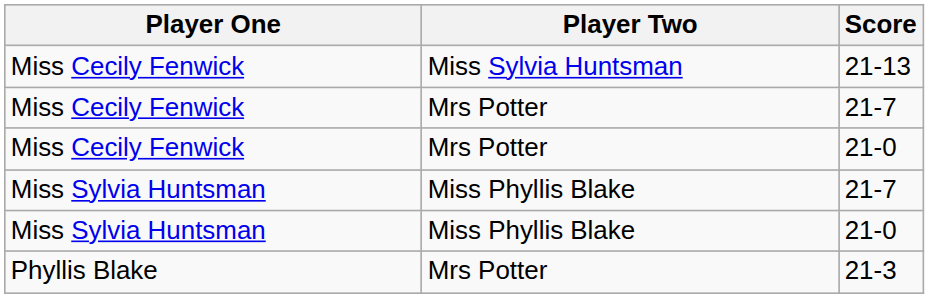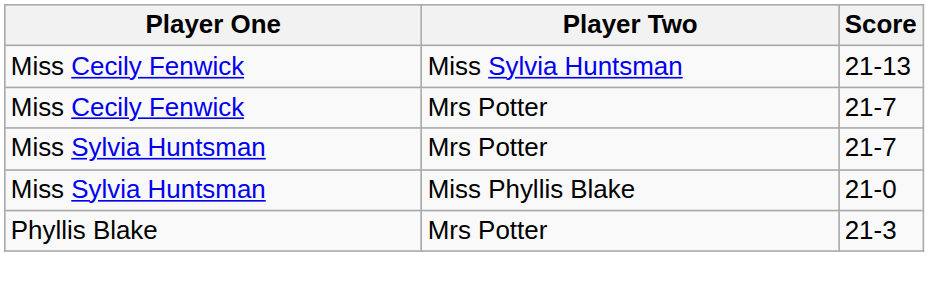 <table class="wikitable">
 <tr>
 <th width=250>Player One</th>
 <th width=250>Player Two</th>
 <th width=30>Score</th>
 </tr>
 <tr>
 <td> Miss <a href='#'>Cecily Fenwick</a></td>
 <td> Miss <a href='#'>Sylvia Huntsman</a></td>
 <td>21-13</td>
 </tr>
 <tr>
 <td> Miss <a href='#'>Cecily Fenwick</a></td>
 <td> Mrs Potter</td>
 <td>21-7</td>
 </tr>
 <tr>
-<td> Miss <a href='#'>Cecily Fenwick</a></td>
+<td> Miss <a href='#'>Sylvia Huntsman</a></td>
 <td> Mrs Potter</td>
-<td>21-0</td>
-</tr>
-<tr>
-<td> Miss <a href='#'>Sylvia Huntsman</a></td>
-<td> Miss Phyllis Blake</td>
 <td>21-7</td>
 </tr>
 <tr>
 <td>Miss <a href='#'>Sylvia Huntsman</a></td>
 <td> Miss Phyllis Blake</td>
 <td>21-0</td>
 </tr>
 <tr>
 <td> Phyllis Blake</td>
 <td> Mrs Potter</td>
 <td>21-3</td>
 </tr>
 </table>
